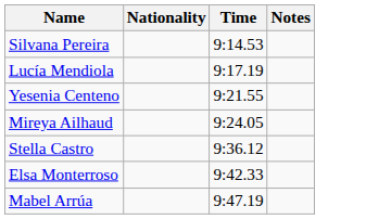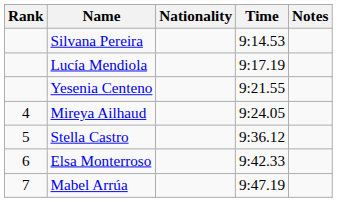 <table class="wikitable sortable" style="text-align:center">
 <tr>
+<th>Rank</th>
 <th>Name</th>
 <th>Nationality</th>
 <th>Time</th>
 <th>Notes</th>
 </tr>
 <tr>
+<td align=center></td>
 <td align=left><a href='#'>Silvana Pereira</a></td>
 <td align=left></td>
 <td>9:14.53</td>
 <td></td>
 </tr>
 <tr>
+<td align=center></td>
 <td align=left><a href='#'>Lucía Mendiola</a></td>
 <td align=left></td>
 <td>9:17.19</td>
 <td></td>
 </tr>
 <tr>
+<td align=center></td>
 <td align=left><a href='#'>Yesenia Centeno</a></td>
 <td align=left></td>
 <td>9:21.55</td>
 <td></td>
 </tr>
 <tr>
+<td align=center>4</td>
 <td align=left><a href='#'>Mireya Ailhaud</a></td>
 <td align=left></td>
 <td>9:24.05</td>
 <td></td>
 </tr>
 <tr>
+<td align=center>5</td>
 <td align=left><a href='#'>Stella Castro</a></td>
 <td align=left></td>
 <td>9:36.12</td>
 <td></td>
 </tr>
 <tr>
+<td align=center>6</td>
 <td align=left><a href='#'>Elsa Monterroso</a></td>
 <td align=left></td>
 <td>9:42.33</td>
 <td></td>
 </tr>
 <tr>
+<td align=center>7</td>
 <td align=left><a href='#'>Mabel Arrúa</a></td>
 <td align=left></td>
 <td>9:47.19</td>
 <td></td>
 </tr>
 </table>
